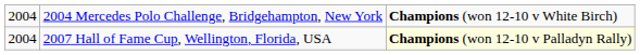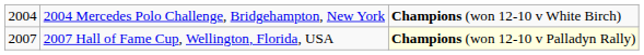 <table class="wikitable">
 <tr>
 <td>2004</td>
 <td><a href='#'>2004 Mercedes Polo Challenge</a>, <a href='#'>Bridgehampton</a>, <a href='#'>New York</a></td>
 <td><strong>Champions</strong> (won 12-10 v White Birch)</td>
 </tr>
 <tr>
-<td>2004</td>
+<td>2007</td>
 <td><a href='#'>2007 Hall of Fame Cup</a>, <a href='#'>Wellington, Florida</a>, USA</td>
 <td style="background: lightyellow;"><strong>Champions</strong> (won 12-10 v Palladyn Rally)</td>
 </tr>
 </table>
